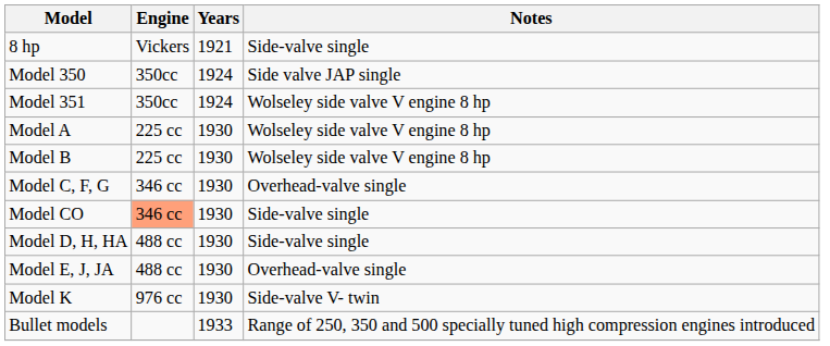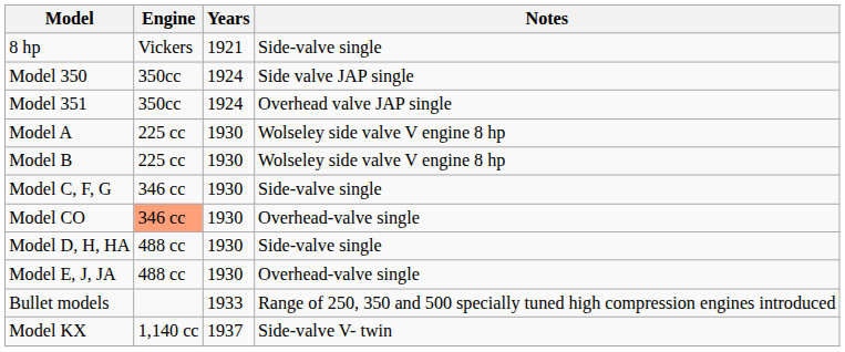 <table class="wikitable">
 <tr>
 <th>Model</th>
 <th>Engine</th>
 <th>Years</th>
 <th>Notes</th>
 </tr>
 <tr>
 <td>8 hp</td>
 <td>Vickers</td>
 <td>1921</td>
 <td>Side-valve single</td>
 </tr>
 <tr>
 <td>Model 350</td>
 <td>350cc</td>
 <td>1924</td>
 <td>Side valve JAP single</td>
 </tr>
 <tr>
 <td>Model 351</td>
 <td>350cc</td>
 <td>1924</td>
-<td>Wolseley side valve V engine 8 hp</td>
+<td>Overhead valve JAP single</td>
 </tr>
 <tr>
 <td>Model A</td>
 <td>225 cc</td>
 <td>1930</td>
 <td>Wolseley side valve V engine 8 hp</td>
 </tr>
 <tr>
 <td>Model B</td>
 <td>225 cc</td>
 <td>1930</td>
 <td>Wolseley side valve V engine 8 hp</td>
 </tr>
 <tr>
 <td>Model C, F, G</td>
 <td>346 cc</td>
 <td>1930</td>
-<td>Overhead-valve single</td>
+<td>Side-valve single</td>
 </tr>
 <tr>
 <td>Model CO</td>
 <td style="background: lightsalmon;">346 cc</td>
 <td>1930</td>
-<td>Side-valve single</td>
+<td>Overhead-valve single</td>
 </tr>
 <tr>
 <td>Model D, H, HA</td>
 <td>488 cc</td>
 <td>1930</td>
 <td>Side-valve single</td>
 </tr>
 <tr>
 <td>Model E, J, JA</td>
 <td>488 cc</td>
 <td>1930</td>
 <td>Overhead-valve single</td>
 </tr>
 <tr>
-<td>Model K</td>
-<td>976 cc</td>
-<td>1930</td>
-<td>Side-valve V- twin</td>
-</tr>
-<tr>
 <td>Bullet models</td>
 <td></td>
 <td>1933</td>
 <td>Range of 250, 350 and 500 specially tuned high compression engines introduced</td>
 </tr>
 <tr>
+<td>Model KX</td>
+<td>1,140 cc</td>
+<td>1937</td>
+<td>Side-valve V- twin</td>
+</tr>
+<tr>
 </tr>
 </table>
